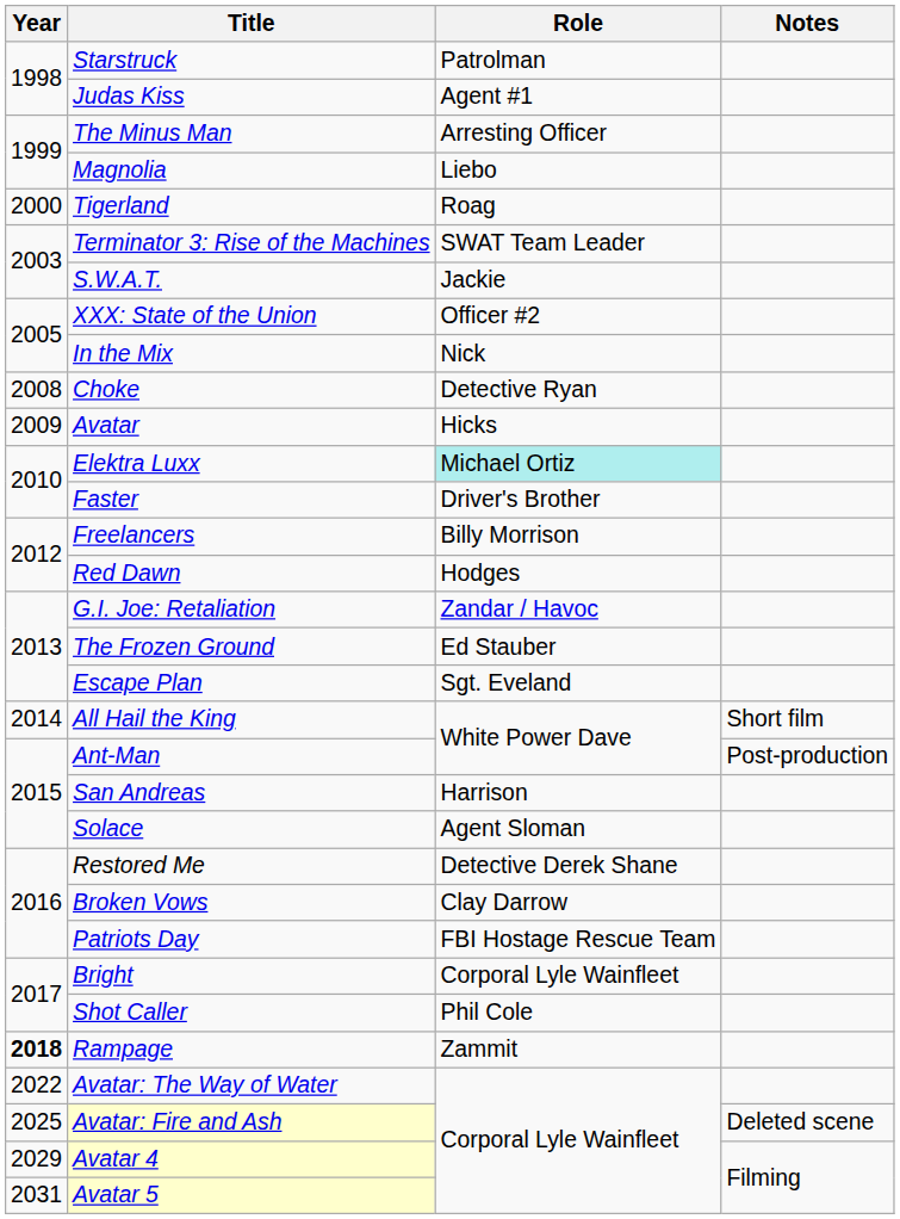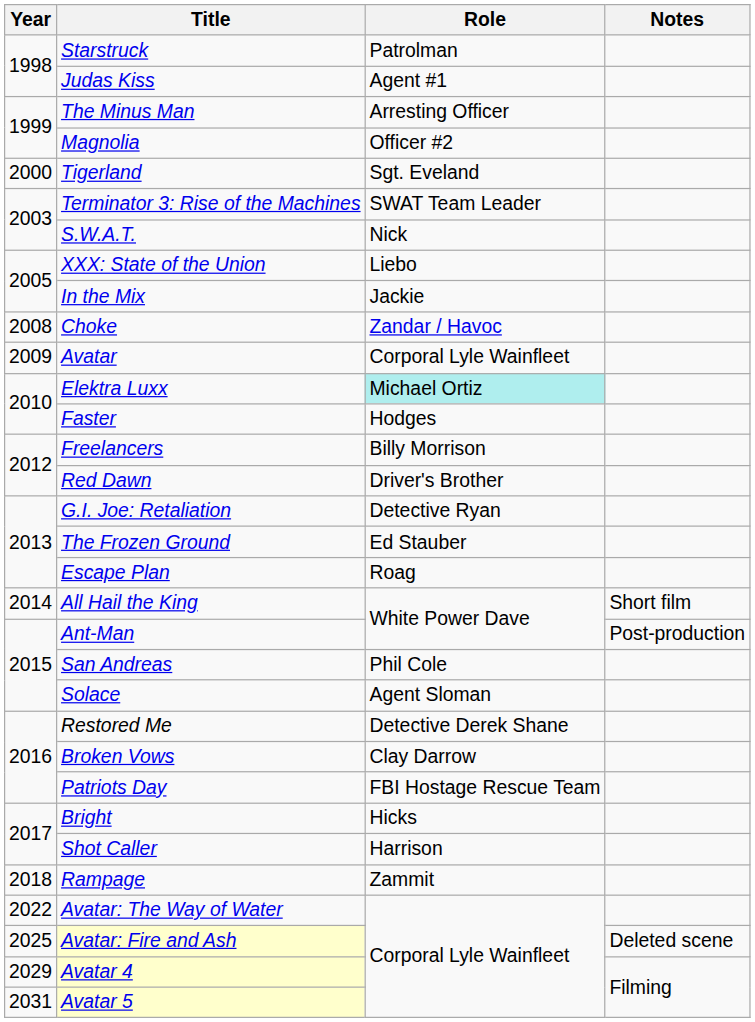 <table class="wikitable sortable">
 <tr>
 <th>Year</th>
 <th>Title</th>
 <th>Role</th>
 <th>Notes</th>
 </tr>
 <tr>
 <td rowspan="2">1998</td>
 <td><em><a href='#'>Starstruck</a></em></td>
 <td>Patrolman</td>
 <td></td>
 </tr>
 <tr>
 <td><em><a href='#'>Judas Kiss</a></em></td>
 <td>Agent #1</td>
 <td></td>
 </tr>
 <tr>
 <td rowspan="2">1999</td>
 <td><em><a href='#'>The Minus Man</a></em></td>
 <td>Arresting Officer</td>
 <td></td>
 </tr>
 <tr>
 <td><em><a href='#'>Magnolia</a></em></td>
-<td>Liebo</td>
+<td>Officer #2</td>
 <td></td>
 </tr>
 <tr>
 <td>2000</td>
 <td><em><a href='#'>Tigerland</a></em></td>
-<td>Roag</td>
+<td>Sgt. Eveland</td>
 <td></td>
 </tr>
 <tr>
 <td rowspan="2">2003</td>
 <td><em><a href='#'>Terminator 3: Rise of the Machines</a></em></td>
 <td>SWAT Team Leader</td>
 <td></td>
 </tr>
 <tr>
 <td><em><a href='#'>S.W.A.T.</a></em></td>
-<td>Jackie</td>
+<td>Nick</td>
 <td></td>
 </tr>
 <tr>
 <td rowspan="2">2005</td>
 <td><em><a href='#'>XXX: State of the Union</a></em></td>
-<td>Officer #2</td>
+<td>Liebo</td>
 <td></td>
 </tr>
 <tr>
 <td><em><a href='#'>In the Mix</a></em></td>
-<td>Nick</td>
+<td>Jackie</td>
 <td></td>
 </tr>
 <tr>
 <td>2008</td>
 <td><em><a href='#'>Choke</a></em></td>
-<td>Detective Ryan</td>
+<td><a href='#'>Zandar / Havoc</a></td>
 <td></td>
 </tr>
 <tr>
 <td>2009</td>
 <td><em><a href='#'>Avatar</a></em></td>
-<td>Hicks</td>
+<td>Corporal Lyle Wainfleet</td>
 <td></td>
 </tr>
 <tr>
 <td rowspan="2">2010</td>
 <td><em><a href='#'>Elektra Luxx</a></em></td>
 <td style="background: paleturquoise;">Michael Ortiz</td>
 <td></td>
 </tr>
 <tr>
 <td><em><a href='#'>Faster</a></em></td>
-<td>Driver's Brother</td>
+<td>Hodges</td>
 <td></td>
 </tr>
 <tr>
 <td rowspan="2">2012</td>
 <td><em><a href='#'>Freelancers</a></em></td>
 <td>Billy Morrison</td>
 <td></td>
 </tr>
 <tr>
 <td><em><a href='#'>Red Dawn</a></em></td>
-<td>Hodges</td>
+<td>Driver's Brother</td>
 <td></td>
 </tr>
 <tr>
 <td rowspan="3">2013</td>
 <td><em><a href='#'>G.I. Joe: Retaliation</a></em></td>
-<td><a href='#'>Zandar / Havoc</a></td>
+<td>Detective Ryan</td>
 <td></td>
 </tr>
 <tr>
 <td><em><a href='#'>The Frozen Ground</a></em></td>
 <td>Ed Stauber</td>
 <td></td>
 </tr>
 <tr>
 <td><em><a href='#'>Escape Plan</a></em></td>
-<td>Sgt. Eveland</td>
+<td>Roag</td>
 <td></td>
 </tr>
 <tr>
 <td>2014</td>
 <td><em><a href='#'>All Hail the King</a></em></td>
 <td rowspan="2">White Power Dave</td>
 <td>Short film</td>
 </tr>
 <tr>
 <td rowspan="3">2015</td>
 <td><em><a href='#'>Ant-Man</a></em></td>
 <td>Post-production</td>
 </tr>
 <tr>
 <td><em><a href='#'>San Andreas</a></em></td>
-<td>Harrison</td>
+<td>Phil Cole</td>
 <td></td>
 </tr>
 <tr>
 <td><em><a href='#'>Solace</a></em></td>
 <td>Agent Sloman</td>
 <td></td>
 </tr>
 <tr>
 <td rowspan="3">2016</td>
 <td><em>Restored Me</em></td>
 <td>Detective Derek Shane</td>
 <td></td>
 </tr>
 <tr>
 <td><em><a href='#'>Broken Vows</a></em></td>
 <td>Clay Darrow</td>
 <td></td>
 </tr>
 <tr>
 <td><em><a href='#'>Patriots Day</a></em></td>
 <td>FBI Hostage Rescue Team</td>
 <td></td>
 </tr>
 <tr>
 <td rowspan="2">2017</td>
 <td><em><a href='#'>Bright</a></em></td>
-<td>Corporal Lyle Wainfleet</td>
+<td>Hicks</td>
 <td></td>
 </tr>
 <tr>
 <td><em><a href='#'>Shot Caller</a></em></td>
-<td>Phil Cole</td>
+<td>Harrison</td>
 <td></td>
 </tr>
 <tr>
-<td><strong>2018</strong></td>
+<td>2018</td>
 <td><em><a href='#'>Rampage</a></em></td>
 <td>Zammit</td>
 <td></td>
 </tr>
 <tr>
 <td>2022</td>
 <td><em><a href='#'>Avatar: The Way of Water</a></em></td>
 <td rowspan="4">Corporal Lyle Wainfleet</td>
 <td></td>
 </tr>
 <tr>
 <td>2025</td>
 <td style="background:#FFFFCC;"><em><a href='#'>Avatar: Fire and Ash</a></em> </td>
 <td>Deleted scene</td>
 </tr>
 <tr>
 <td>2029</td>
 <td style="background:#FFFFCC;"><em><a href='#'>Avatar 4</a></em> </td>
 <td rowspan="2">Filming</td>
 </tr>
 <tr>
 <td>2031</td>
 <td style="background:#FFFFCC;"><em><a href='#'>Avatar 5</a></em> </td>
 </tr>
 </table>
